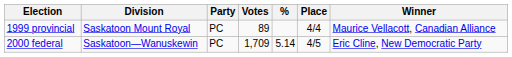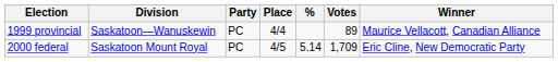 <table class="wikitable" width="800">
 <tr>
 <th align="left">Election</th>
 <th align="left">Division</th>
 <th align="left">Party</th>
+<th align="center">Place</th>
+<th align="right">%</th>
 <th align="right">Votes</th>
-<th align="right">%</th>
-<th align="center">Place</th>
 <th align="center">Winner</th>
 </tr>
 <tr>
 <td align="left"><a href='#'>1999 provincial</a></td>
-<td align="left"><a href='#'>Saskatoon Mount Royal</a></td>
+<td align="left"><a href='#'>Saskatoon—Wanuskewin</a></td>
 <td align="left">PC</td>
+<td align="center">4/4</td>
+<td align="right"></td>
 <td align="right">89</td>
-<td align="right"></td>
-<td align="center">4/4</td>
 <td align="left"><a href='#'>Maurice Vellacott</a>, <a href='#'>Canadian Alliance</a></td>
 </tr>
 <tr>
 <td align="left"><a href='#'>2000 federal</a></td>
-<td align="left"><a href='#'>Saskatoon—Wanuskewin</a></td>
+<td align="left"><a href='#'>Saskatoon Mount Royal</a></td>
 <td align="left">PC</td>
+<td align="center">4/5</td>
+<td align="right">5.14</td>
 <td align="right">1,709</td>
-<td align="right">5.14</td>
-<td align="center">4/5</td>
 <td align="left"><a href='#'>Eric Cline</a>, <a href='#'>New Democratic Party</a></td>
 </tr>
 </table>
